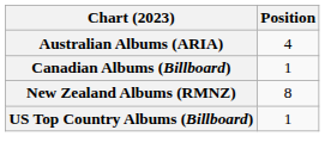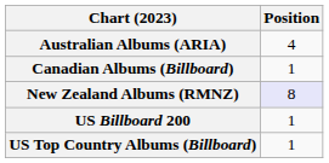 <table class="wikitable sortable plainrowheaders" style="text-align:center">
 <tr>
 <th scope="col">Chart (2023)</th>
 <th scope="col">Position</th>
 </tr>
 <tr>
 <th scope="row">Australian Albums (ARIA)</th>
 <td>4</td>
 </tr>
 <tr>
 <th scope="row">Canadian Albums (<em>Billboard</em>)</th>
 <td>1</td>
 </tr>
 <tr>
 <th scope="row">New Zealand Albums (RMNZ)</th>
-<td>8</td>
+<td style="background: lavender;">8</td>
+</tr>
+<tr>
+<th scope="row">US <em>Billboard</em> 200</th>
+<td>1</td>
 </tr>
 <tr>
 <th scope="row">US Top Country Albums (<em>Billboard</em>)</th>
 <td>1</td>
 </tr>
 </table>
